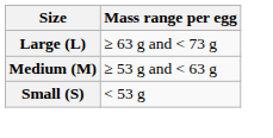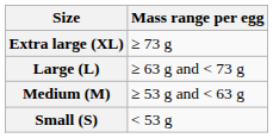 <table class="wikitable">
 <tr>
 <th>Size</th>
 <th>Mass range per egg</th>
+</tr>
+<tr>
+<th>Extra large (XL)</th>
+<td>≥ 73 g</td>
 </tr>
 <tr>
 <th>Large (L)</th>
 <td>≥ 63 g and < 73 g</td>
 </tr>
 <tr>
 <th>Medium (M)</th>
 <td>≥ 53 g and < 63 g</td>
 </tr>
 <tr>
 <th>Small (S)</th>
 <td>< 53 g</td>
 </tr>
 </table>
